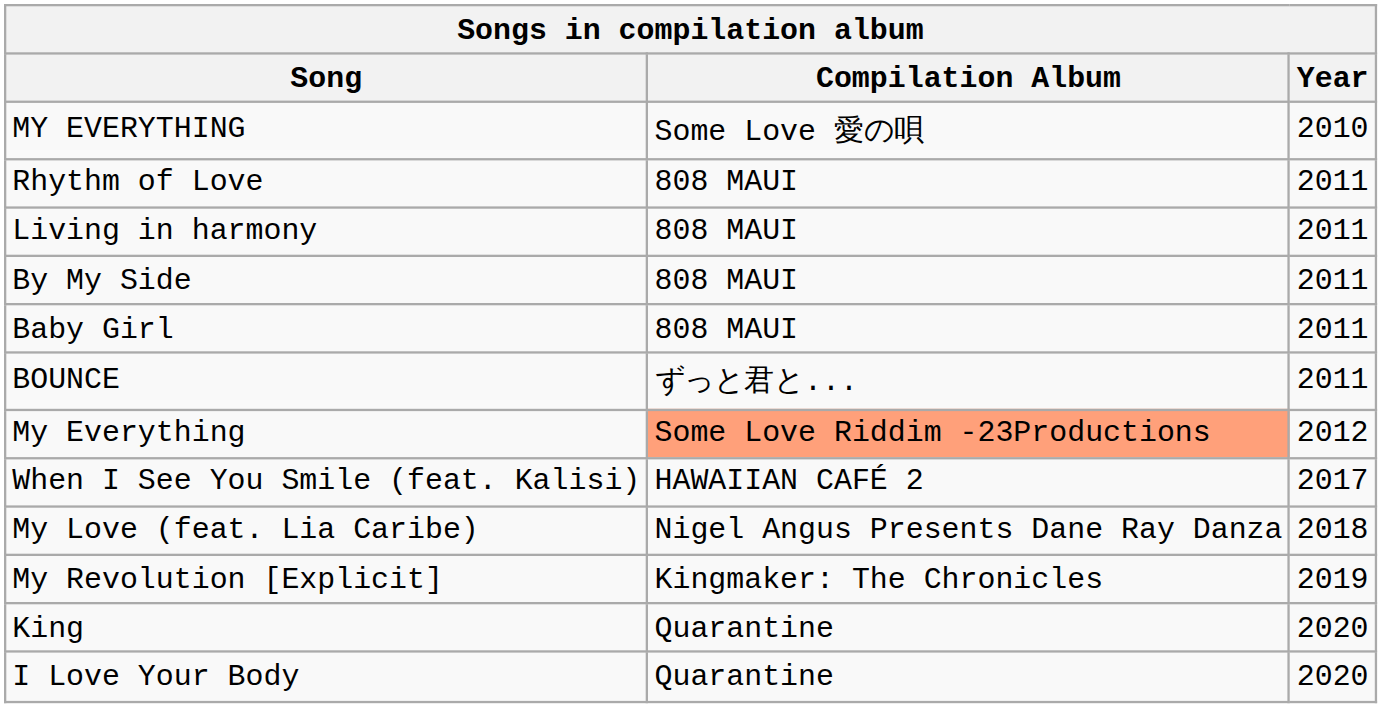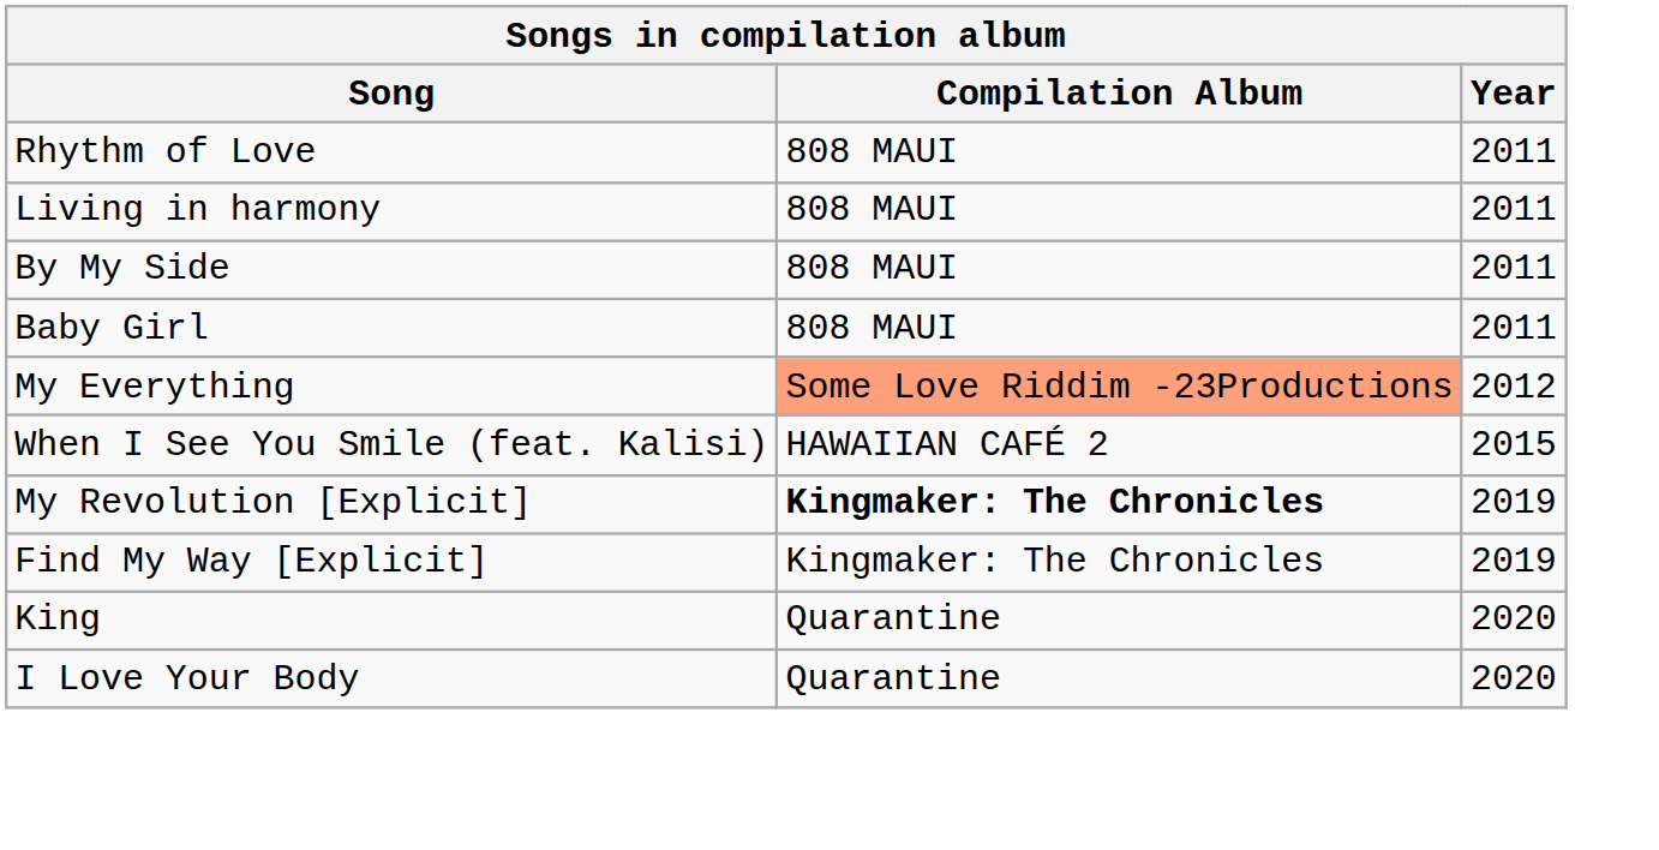 <table class="wikitable sortable">
 <tr>
 <th colspan="3">Songs in compilation album</th>
 </tr>
 <tr>
 <th>Song</th>
 <th>Compilation Album</th>
 <th>Year</th>
-</tr>
-<tr>
-<td>MY EVERYTHING</td>
-<td>Some Love 愛の唄</td>
-<td>2010</td>
 </tr>
 <tr>
 <td>Rhythm of Love</td>
 <td>808 MAUI</td>
 <td>2011</td>
 </tr>
 <tr>
 <td>Living in harmony</td>
 <td>808 MAUI</td>
 <td>2011</td>
 </tr>
 <tr>
 <td>By My Side</td>
 <td>808 MAUI</td>
 <td>2011</td>
 </tr>
 <tr>
 <td>Baby Girl</td>
 <td>808 MAUI</td>
 <td>2011</td>
 </tr>
 <tr>
-<td>BOUNCE</td>
-<td>ずっと君と...</td>
-<td>2011</td>
-</tr>
-<tr>
 <td>My Everything</td>
 <td style="background: lightsalmon;">Some Love Riddim -23Productions</td>
 <td>2012</td>
 </tr>
 <tr>
 <td>When I See You Smile (feat. Kalisi)</td>
 <td>HAWAIIAN CAFÉ 2</td>
-<td>2017</td>
-</tr>
-<tr>
-<td>My Love (feat. Lia Caribe)</td>
-<td>Nigel Angus Presents Dane Ray Danza</td>
-<td>2018</td>
+<td>2015</td>
 </tr>
 <tr>
 <td>My Revolution [Explicit]</td>
+<td><strong>Kingmaker: The Chronicles</strong></td>
+<td>2019</td>
+</tr>
+<tr>
+<td>Find My Way [Explicit]</td>
 <td>Kingmaker: The Chronicles</td>
 <td>2019</td>
 </tr>
 <tr>
 <td>King</td>
 <td>Quarantine</td>
 <td>2020</td>
 </tr>
 <tr>
 <td>I Love Your Body</td>
 <td>Quarantine</td>
 <td>2020</td>
 </tr>
 </table>
